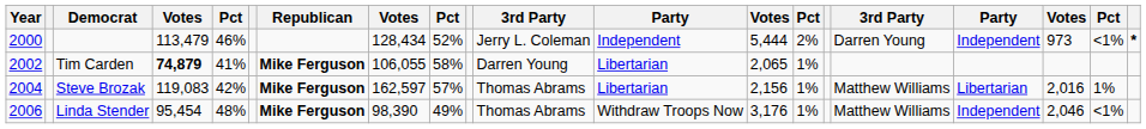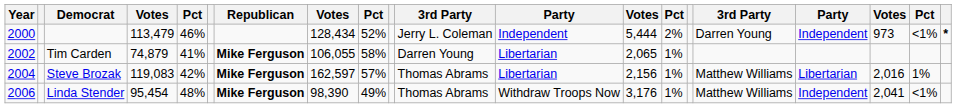 <table class="wikitable" style="margin:0.5em ; font-size:95%">
 <tr>
 <th>Year</th>
 <th></th>
 <th>Democrat</th>
 <th>Votes</th>
 <th>Pct</th>
 <th></th>
 <th>Republican</th>
 <th>Votes</th>
 <th>Pct</th>
 <th></th>
 <th>3rd Party</th>
 <th>Party</th>
 <th>Votes</th>
 <th>Pct</th>
 <th></th>
 <th>3rd Party</th>
 <th>Party</th>
 <th>Votes</th>
 <th>Pct</th>
 <th></th>
 </tr>
 <tr>
 <td><a href='#'>2000</a></td>
 <td></td>
 <td></td>
 <td>113,479</td>
 <td>46%</td>
 <td></td>
 <td></td>
 <td>128,434</td>
 <td>52%</td>
 <td></td>
 <td>Jerry L. Coleman</td>
 <td><a href='#'>Independent</a></td>
 <td>5,444</td>
 <td>2%</td>
 <td></td>
 <td>Darren Young</td>
 <td><a href='#'>Independent</a></td>
 <td>973</td>
 <td><1%</td>
 <td><strong>*</strong></td>
 </tr>
 <tr>
 <td><a href='#'>2002</a></td>
 <td></td>
 <td>Tim Carden</td>
-<td><strong>74,879</strong></td>
+<td>74,879</td>
 <td>41%</td>
 <td></td>
 <td><strong>Mike Ferguson</strong></td>
 <td>106,055</td>
 <td>58%</td>
 <td></td>
 <td>Darren Young</td>
 <td><a href='#'>Libertarian</a></td>
 <td>2,065</td>
 <td>1%</td>
 <td></td>
 <td></td>
 <td></td>
 <td></td>
 <td></td>
 <td></td>
 </tr>
 <tr>
 <td><a href='#'>2004</a></td>
 <td></td>
 <td><a href='#'>Steve Brozak</a></td>
 <td>119,083</td>
 <td>42%</td>
 <td></td>
 <td><strong>Mike Ferguson</strong></td>
 <td>162,597</td>
 <td>57%</td>
 <td></td>
 <td>Thomas Abrams</td>
 <td><a href='#'>Libertarian</a></td>
 <td>2,156</td>
 <td>1%</td>
 <td></td>
 <td>Matthew Williams</td>
 <td><a href='#'>Libertarian</a></td>
 <td>2,016</td>
 <td>1%</td>
 <td></td>
 </tr>
 <tr>
 <td><a href='#'>2006</a></td>
 <td></td>
 <td><a href='#'>Linda Stender</a></td>
 <td>95,454</td>
 <td>48%</td>
 <td></td>
 <td><strong>Mike Ferguson</strong></td>
 <td>98,390</td>
 <td>49%</td>
 <td></td>
 <td>Thomas Abrams</td>
 <td>Withdraw Troops Now</td>
 <td>3,176</td>
 <td>1%</td>
 <td></td>
 <td>Matthew Williams</td>
 <td><a href='#'>Independent</a></td>
-<td>2,046</td>
+<td>2,041</td>
 <td><1%</td>
 <td></td>
 </tr>
 </table>
